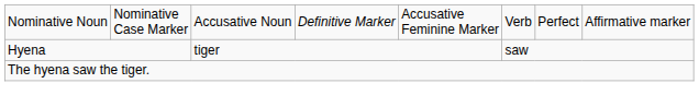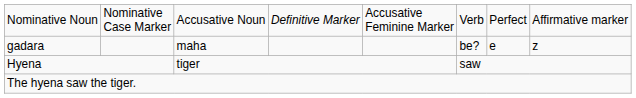 <table class="wikitable">
 <tr>
 <td>Nominative Noun</td>
 <td>Nominative<br>Case Marker</td>
 <td>Accusative Noun</td>
 <td><em>Definitive Marker</em></td>
 <td>Accusative<br>Feminine Marker</td>
 <td>Verb</td>
 <td>Perfect</td>
 <td>Affirmative marker</td>
 </tr>
 <tr>
+<td>gadara</td>
+<td></td>
+<td>maha</td>
+<td></td>
+<td></td>
+<td>be?</td>
+<td>e</td>
+<td>z</td>
+</tr>
+<tr>
 <td colspan="2">Hyena</td>
 <td colspan="3">tiger</td>
 <td colspan="3">saw</td>
 </tr>
 <tr>
 <td colspan="8">The hyena saw the  tiger.</td>
 </tr>
 </table>
